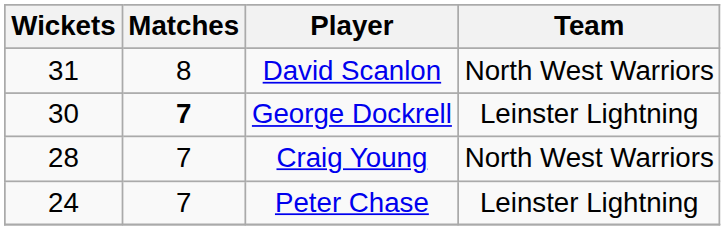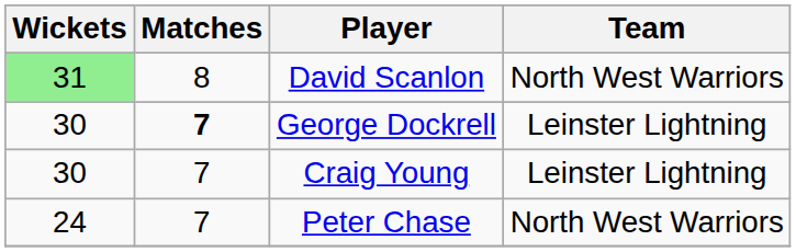 <table class="wikitable" style="text-align:center;">
 <tr>
 <th>Wickets</th>
 <th>Matches</th>
 <th>Player</th>
 <th>Team</th>
 </tr>
 <tr>
-<td>31</td>
+<td style="background: lightgreen;">31</td>
 <td>8</td>
 <td><a href='#'>David Scanlon</a></td>
 <td>North West Warriors</td>
 </tr>
 <tr>
 <td>30</td>
 <td><strong>7</strong></td>
 <td><a href='#'>George Dockrell</a></td>
 <td>Leinster Lightning</td>
 </tr>
 <tr>
-<td>28</td>
+<td>30</td>
 <td>7</td>
 <td><a href='#'>Craig Young</a></td>
-<td>North West Warriors</td>
+<td>Leinster Lightning</td>
 </tr>
 <tr>
 <td>24</td>
 <td>7</td>
 <td><a href='#'>Peter Chase</a></td>
-<td>Leinster Lightning</td>
+<td>North West Warriors</td>
 </tr>
 <tr>
 </tr>
 </table>
